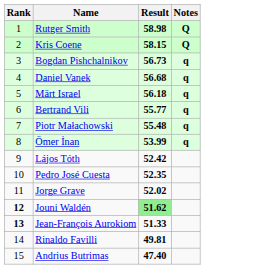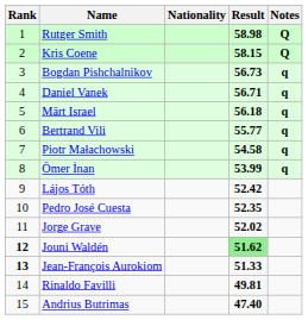 <table class="wikitable sortable" style="text-align:center">
 <tr>
 <th>Rank</th>
 <th>Name</th>
+<th>Nationality</th>
 <th>Result</th>
 <th>Notes</th>
 </tr>
 <tr bgcolor=ccffcc>
 <td>1</td>
 <td align=left><a href='#'>Rutger Smith</a></td>
+<td align=left></td>
 <td><strong>58.98</strong></td>
 <td><strong>Q</strong></td>
 </tr>
 <tr bgcolor=ccffcc>
 <td>2</td>
 <td align=left><a href='#'>Kris Coene</a></td>
+<td align=left></td>
 <td><strong>58.15</strong></td>
 <td><strong>Q</strong></td>
 </tr>
 <tr bgcolor=ddffdd>
 <td>3</td>
 <td align=left><a href='#'>Bogdan Pishchalnikov</a></td>
+<td align=left></td>
 <td><strong>56.73</strong></td>
 <td><strong>q</strong></td>
 </tr>
 <tr bgcolor=ddffdd>
 <td>4</td>
 <td align=left><a href='#'>Daniel Vanek</a></td>
-<td><strong>56.68</strong></td>
+<td align=left></td>
+<td><strong>56.71</strong></td>
 <td><strong>q</strong></td>
 </tr>
 <tr bgcolor=ddffdd>
 <td>5</td>
 <td align=left><a href='#'>Märt Israel</a></td>
+<td align=left></td>
 <td><strong>56.18</strong></td>
 <td><strong>q</strong></td>
 </tr>
 <tr bgcolor=ddffdd>
 <td>6</td>
 <td align=left><a href='#'>Bertrand Vili</a></td>
+<td align=left></td>
 <td><strong>55.77</strong></td>
 <td><strong>q</strong></td>
 </tr>
 <tr bgcolor=ddffdd>
 <td>7</td>
 <td align=left><a href='#'>Piotr Małachowski</a></td>
-<td><strong>55.48</strong></td>
+<td align=left></td>
+<td><strong>54.58</strong></td>
 <td><strong>q</strong></td>
 </tr>
 <tr bgcolor=ddffdd>
 <td>8</td>
 <td align=left><a href='#'>Ömer İnan</a></td>
+<td align=left></td>
 <td><strong>53.99</strong></td>
 <td><strong>q</strong></td>
 </tr>
 <tr>
 <td>9</td>
 <td align=left><a href='#'>Lájos Tóth</a></td>
+<td align=left></td>
 <td><strong>52.42</strong></td>
 <td></td>
 </tr>
 <tr>
 <td>10</td>
 <td align=left><a href='#'>Pedro José Cuesta</a></td>
+<td align=left></td>
 <td><strong>52.35</strong></td>
 <td></td>
 </tr>
 <tr>
 <td>11</td>
 <td align=left><a href='#'>Jorge Grave</a></td>
+<td align=left></td>
 <td><strong>52.02</strong></td>
 <td></td>
 </tr>
 <tr>
 <td><strong>12</strong></td>
 <td align=left><a href='#'>Jouni Waldén</a></td>
+<td align=left></td>
 <td style="background: lightgreen;"><strong>51.62</strong></td>
 <td></td>
 </tr>
 <tr>
 <td><strong>13</strong></td>
 <td align=left><a href='#'>Jean-François Aurokiom</a></td>
+<td align=left></td>
 <td><strong>51.33</strong></td>
 <td></td>
 </tr>
 <tr>
 <td>14</td>
 <td align=left><a href='#'>Rinaldo Favilli</a></td>
+<td align=left></td>
 <td><strong>49.81</strong></td>
 <td></td>
 </tr>
 <tr>
 <td>15</td>
 <td align=left><a href='#'>Andrius Butrimas</a></td>
+<td align=left></td>
 <td><strong>47.40</strong></td>
 <td></td>
 </tr>
 </table>
